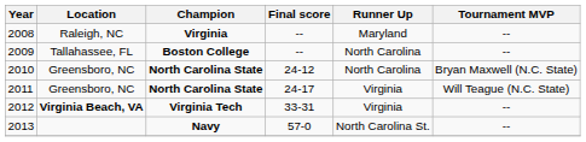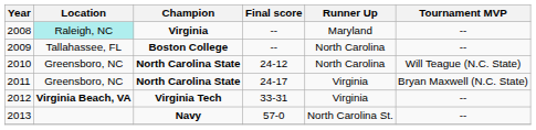 <table class=wikitable>
 <tr>
 <th>Year</th>
 <th>Location</th>
 <th><strong>Champion</strong></th>
 <th>Final score</th>
 <th>Runner Up</th>
 <th>Tournament MVP</th>
 </tr>
 <tr>
 <td>2008</td>
-<td align=center>Raleigh, NC</td>
+<td align=center style="background: paleturquoise;">Raleigh, NC</td>
 <td align=center><strong>Virginia</strong></td>
 <td align=center>--</td>
 <td align=center>Maryland</td>
 <td align=center>--</td>
 </tr>
 <tr>
 <td>2009</td>
 <td align=center>Tallahassee, FL</td>
 <td align=center><strong>Boston College</strong></td>
 <td align=center>--</td>
 <td align=center>North Carolina</td>
 <td align=center>--</td>
 </tr>
 <tr>
 <td>2010</td>
 <td align=center>Greensboro, NC</td>
 <td align=center><strong>North Carolina State</strong></td>
 <td align=center>24-12</td>
 <td align=center>North Carolina</td>
-<td align=center>Bryan Maxwell (N.C. State)</td>
+<td align=center>Will Teague (N.C. State)</td>
 </tr>
 <tr>
 <td>2011</td>
 <td align=center>Greensboro, NC</td>
 <td align=center><strong>North Carolina State</strong></td>
 <td align=center>24-17</td>
 <td align=center>Virginia</td>
-<td align=center>Will Teague (N.C. State)</td>
+<td align=center>Bryan Maxwell (N.C. State)</td>
 </tr>
 <tr>
 <td>2012</td>
 <td align=center><strong>Virginia Beach, VA</strong></td>
 <td align=center><strong>Virginia Tech</strong></td>
 <td align=center>33-31</td>
 <td align=center>Virginia</td>
 <td align=center>--</td>
 </tr>
 <tr>
 <td>2013</td>
 <td align=center></td>
 <td align=center><strong>Navy</strong></td>
 <td align=center>57-0</td>
 <td align=center>North Carolina St.</td>
 <td align=center>--</td>
 </tr>
 <tr>
 </tr>
 </table>
